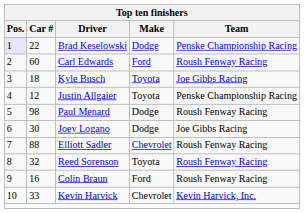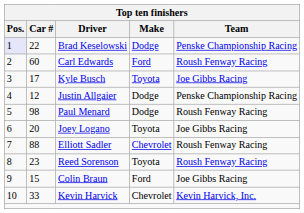 <table class="wikitable" style="font-size: 85%;">
 <tr>
 <th colspan=5 align=center>Top ten finishers</th>
 </tr>
 <tr>
 <th>Pos.</th>
 <th>Car #</th>
 <th>Driver</th>
 <th>Make</th>
 <th>Team</th>
 </tr>
 <tr>
 <td style="background: lavender;">1</td>
 <td>22</td>
 <td><a href='#'>Brad Keselowski</a></td>
 <td><a href='#'>Dodge</a></td>
 <td><a href='#'>Penske Championship Racing</a></td>
 </tr>
 <tr>
 <td>2</td>
 <td>60</td>
 <td><a href='#'>Carl Edwards</a></td>
 <td><a href='#'>Ford</a></td>
 <td><a href='#'>Roush Fenway Racing</a></td>
 </tr>
 <tr>
 <td>3</td>
-<td>18</td>
+<td>17</td>
 <td><a href='#'>Kyle Busch</a></td>
 <td><a href='#'>Toyota</a></td>
 <td><a href='#'>Joe Gibbs Racing</a></td>
 </tr>
 <tr>
 <td>4</td>
 <td>12</td>
 <td><a href='#'>Justin Allgaier</a></td>
-<td>Toyota</td>
+<td>Dodge</td>
 <td>Penske Championship Racing</td>
 </tr>
 <tr>
 <td>5</td>
 <td>98</td>
 <td><a href='#'>Paul Menard</a></td>
 <td>Dodge</td>
 <td>Roush Fenway Racing</td>
 </tr>
 <tr>
 <td>6</td>
-<td>30</td>
+<td>20</td>
 <td><a href='#'>Joey Logano</a></td>
-<td>Dodge</td>
+<td>Toyota</td>
 <td>Joe Gibbs Racing</td>
 </tr>
 <tr>
 <td>7</td>
 <td>88</td>
 <td><a href='#'>Elliott Sadler</a></td>
 <td><a href='#'>Chevrolet</a></td>
 <td>Roush Fenway Racing</td>
 </tr>
 <tr>
 <td>8</td>
-<td>32</td>
+<td>23</td>
 <td><a href='#'>Reed Sorenson</a></td>
 <td>Toyota</td>
 <td><a href='#'>Roush Fenway Racing</a></td>
 </tr>
 <tr>
 <td>9</td>
-<td>16</td>
+<td>15</td>
 <td><a href='#'>Colin Braun</a></td>
 <td>Ford</td>
-<td>Roush Fenway Racing</td>
+<td>Joe Gibbs Racing</td>
 </tr>
 <tr>
 <td>10</td>
 <td>33</td>
 <td><a href='#'>Kevin Harvick</a></td>
 <td>Chevrolet</td>
 <td><a href='#'>Kevin Harvick, Inc.</a></td>
 </tr>
 <tr>
 <td colspan=5 align=center></td>
 </tr>
 </table>
